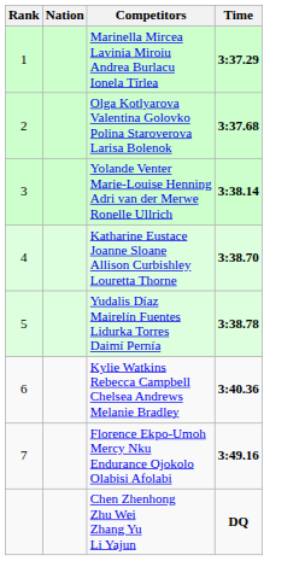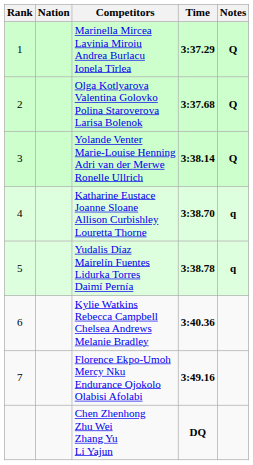 <table class="wikitable sortable" style="text-align:center">
 <tr>
 <th>Rank</th>
 <th>Nation</th>
 <th>Competitors</th>
 <th>Time</th>
+<th>Notes</th>
 </tr>
 <tr bgcolor=ccffcc>
 <td>1</td>
 <td align=left></td>
 <td align=left><a href='#'>Marinella Mircea</a><br><a href='#'>Lavinia Miroiu</a><br><a href='#'>Andrea Burlacu</a><br><a href='#'>Ionela Tîrlea</a></td>
 <td><strong>3:37.29</strong></td>
+<td><strong>Q</strong></td>
 </tr>
 <tr bgcolor=ccffcc>
 <td>2</td>
 <td align=left></td>
 <td align=left><a href='#'>Olga Kotlyarova</a><br><a href='#'>Valentina Golovko</a><br><a href='#'>Polina Staroverova</a><br><a href='#'>Larisa Bolenok</a></td>
 <td><strong>3:37.68</strong></td>
+<td><strong>Q</strong></td>
 </tr>
 <tr bgcolor=ccffcc>
 <td>3</td>
 <td align=left></td>
 <td align=left><a href='#'>Yolande Venter</a><br><a href='#'>Marie-Louise Henning</a><br><a href='#'>Adri van der Merwe</a><br><a href='#'>Ronelle Ullrich</a></td>
 <td><strong>3:38.14</strong></td>
+<td><strong>Q</strong></td>
 </tr>
 <tr bgcolor=ddffdd>
 <td>4</td>
 <td align=left></td>
 <td align=left><a href='#'>Katharine Eustace</a><br><a href='#'>Joanne Sloane</a><br><a href='#'>Allison Curbishley</a><br><a href='#'>Louretta Thorne</a></td>
 <td><strong>3:38.70</strong></td>
+<td><strong>q</strong></td>
 </tr>
 <tr bgcolor=ddffdd>
 <td>5</td>
 <td align=left></td>
 <td align=left><a href='#'>Yudalis Díaz</a><br><a href='#'>Mairelín Fuentes</a><br><a href='#'>Lidurka Torres</a><br><a href='#'>Daimí Pernía</a></td>
 <td><strong>3:38.78</strong></td>
+<td><strong>q</strong></td>
 </tr>
 <tr>
 <td>6</td>
 <td align=left></td>
 <td align=left><a href='#'>Kylie Watkins</a><br><a href='#'>Rebecca Campbell</a><br><a href='#'>Chelsea Andrews</a><br><a href='#'>Melanie Bradley</a></td>
 <td><strong>3:40.36</strong></td>
+<td></td>
 </tr>
 <tr>
 <td>7</td>
 <td align=left></td>
 <td align=left><a href='#'>Florence Ekpo-Umoh</a><br><a href='#'>Mercy Nku</a><br><a href='#'>Endurance Ojokolo</a><br><a href='#'>Olabisi Afolabi</a></td>
 <td><strong>3:49.16</strong></td>
+<td></td>
 </tr>
 <tr>
 <td></td>
 <td align=left></td>
 <td align=left><a href='#'>Chen Zhenhong</a><br><a href='#'>Zhu Wei</a><br><a href='#'>Zhang Yu</a><br><a href='#'>Li Yajun</a></td>
 <td><strong>DQ</strong></td>
+<td></td>
 </tr>
 </table>
